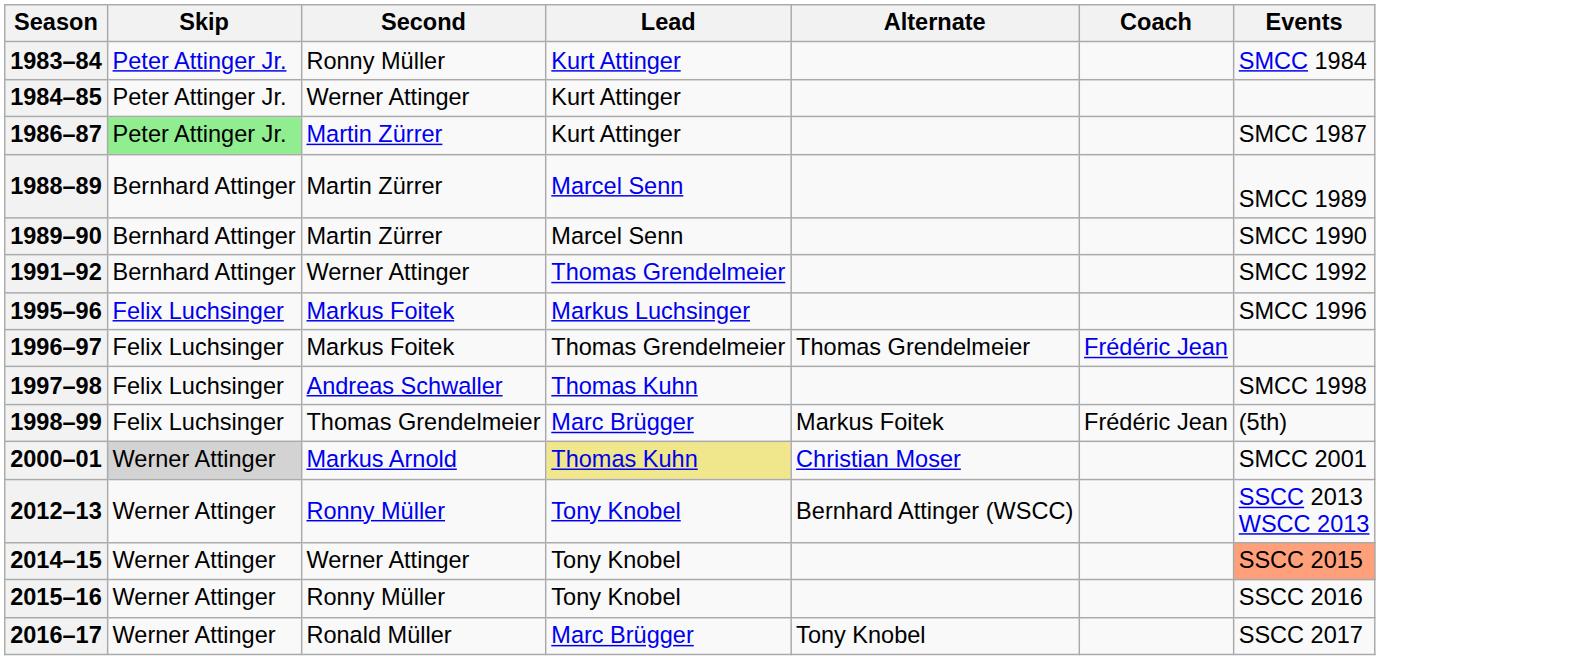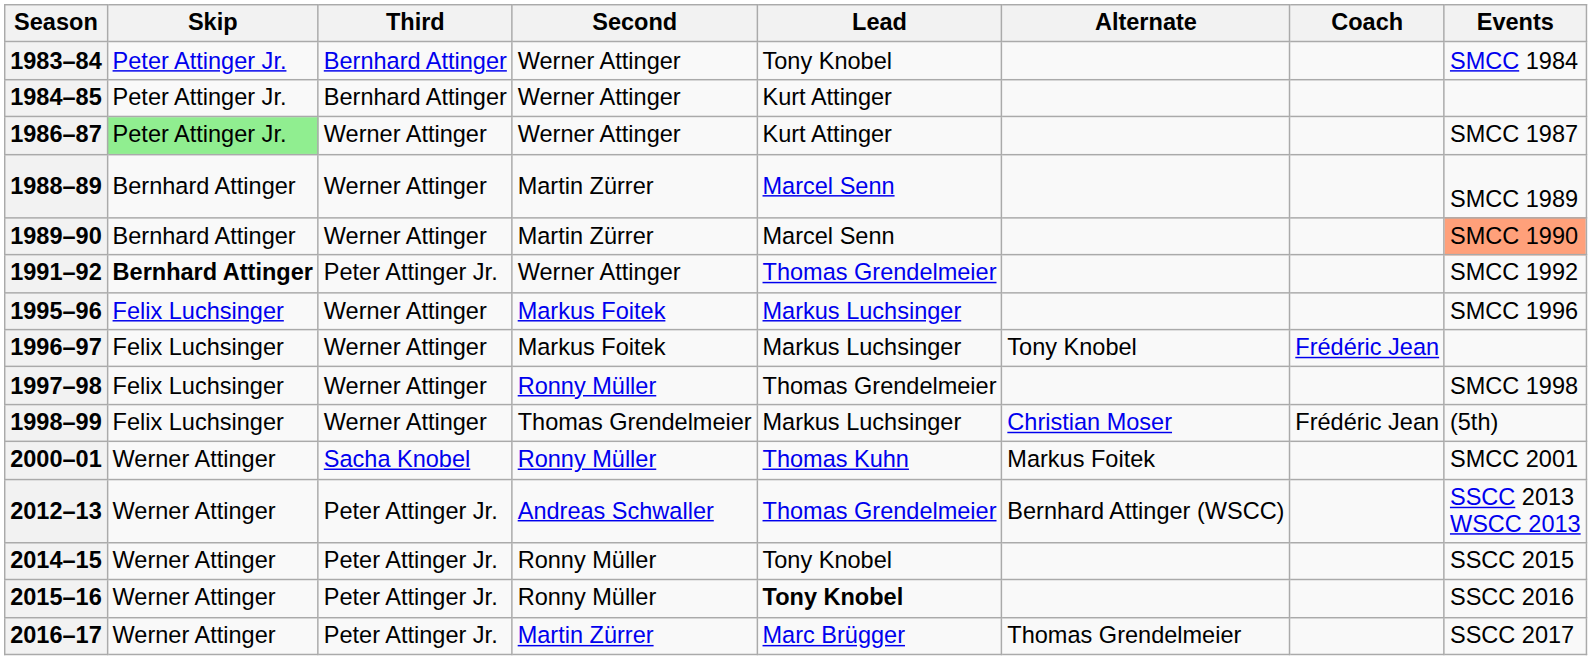 <table class="wikitable">
 <tr>
 <th scope="col">Season</th>
 <th scope="col">Skip</th>
+<th scope="col">Third</th>
 <th scope="col">Second</th>
 <th scope="col">Lead</th>
 <th scope="col">Alternate</th>
 <th scope="col">Coach</th>
 <th scope="col">Events</th>
 </tr>
 <tr>
 <th scope="row">1983–84</th>
 <td><a href='#'>Peter Attinger Jr.</a></td>
-<td>Ronny Müller</td>
-<td><a href='#'>Kurt Attinger</a></td>
+<td><a href='#'>Bernhard Attinger</a></td>
+<td>Werner Attinger</td>
+<td>Tony Knobel</td>
 <td></td>
 <td></td>
 <td><a href='#'>SMCC</a> 1984 <br> </td>
 </tr>
 <tr>
 <th scope="row">1984–85</th>
 <td>Peter Attinger Jr.</td>
+<td>Bernhard Attinger</td>
 <td>Werner Attinger</td>
 <td>Kurt Attinger</td>
 <td></td>
 <td></td>
 <td> </td>
 </tr>
 <tr>
 <th scope="row">1986–87</th>
 <td style="background: lightgreen;">Peter Attinger Jr.</td>
-<td><a href='#'>Martin Zürrer</a></td>
+<td>Werner Attinger</td>
+<td>Werner Attinger</td>
 <td>Kurt Attinger</td>
 <td></td>
 <td></td>
 <td>SMCC 1987 </td>
 </tr>
 <tr>
 <th scope="row">1988–89</th>
 <td>Bernhard Attinger</td>
+<td>Werner Attinger</td>
 <td>Martin Zürrer</td>
 <td><a href='#'>Marcel Senn</a></td>
 <td></td>
 <td></td>
 <td> <br>SMCC 1989 </td>
 </tr>
 <tr>
 <th scope="row">1989–90</th>
 <td>Bernhard Attinger</td>
+<td>Werner Attinger</td>
 <td>Martin Zürrer</td>
 <td>Marcel Senn</td>
 <td></td>
 <td></td>
-<td>SMCC 1990 </td>
+<td style="background: lightsalmon;">SMCC 1990 </td>
 </tr>
 <tr>
 <th scope="row">1991–92</th>
-<td>Bernhard Attinger</td>
+<td><strong>Bernhard Attinger</strong></td>
+<td>Peter Attinger Jr.</td>
 <td>Werner Attinger</td>
 <td><a href='#'>Thomas Grendelmeier</a></td>
 <td></td>
 <td></td>
 <td>SMCC 1992 </td>
 </tr>
 <tr>
 <th scope="row">1995–96</th>
 <td><a href='#'>Felix Luchsinger</a></td>
+<td>Werner Attinger</td>
 <td><a href='#'>Markus Foitek</a></td>
 <td><a href='#'>Markus Luchsinger</a></td>
 <td></td>
 <td></td>
 <td>SMCC 1996 </td>
 </tr>
 <tr>
 <th scope="row">1996–97</th>
 <td>Felix Luchsinger</td>
+<td>Werner Attinger</td>
 <td>Markus Foitek</td>
-<td>Thomas Grendelmeier</td>
-<td>Thomas Grendelmeier</td>
+<td>Markus Luchsinger</td>
+<td>Tony Knobel</td>
 <td><a href='#'>Frédéric Jean</a></td>
 <td> </td>
 </tr>
 <tr>
 <th scope="row">1997–98</th>
 <td>Felix Luchsinger</td>
-<td><a href='#'>Andreas Schwaller</a></td>
-<td><a href='#'>Thomas Kuhn</a></td>
+<td>Werner Attinger</td>
+<td><a href='#'>Ronny Müller</a></td>
+<td>Thomas Grendelmeier</td>
 <td></td>
 <td></td>
 <td>SMCC 1998 </td>
 </tr>
 <tr>
 <th scope="row">1998–99</th>
 <td>Felix Luchsinger</td>
+<td>Werner Attinger</td>
 <td>Thomas Grendelmeier</td>
-<td><a href='#'>Marc Brügger</a></td>
-<td>Markus Foitek</td>
+<td>Markus Luchsinger</td>
+<td><a href='#'>Christian Moser</a></td>
 <td>Frédéric Jean</td>
 <td> (5th)</td>
 </tr>
 <tr>
 <th scope="row">2000–01</th>
-<td style="background: lightgrey;">Werner Attinger</td>
-<td><a href='#'>Markus Arnold</a></td>
-<td style="background: khaki;"><a href='#'>Thomas Kuhn</a></td>
-<td><a href='#'>Christian Moser</a></td>
+<td>Werner Attinger</td>
+<td><a href='#'>Sacha Knobel</a></td>
+<td><a href='#'>Ronny Müller</a></td>
+<td><a href='#'>Thomas Kuhn</a></td>
+<td>Markus Foitek</td>
 <td></td>
 <td>SMCC 2001 </td>
 </tr>
 <tr>
 <th scope="row">2012–13</th>
 <td>Werner Attinger</td>
-<td><a href='#'>Ronny Müller</a></td>
-<td><a href='#'>Tony Knobel</a></td>
+<td>Peter Attinger Jr.</td>
+<td><a href='#'>Andreas Schwaller</a></td>
+<td><a href='#'>Thomas Grendelmeier</a></td>
 <td>Bernhard Attinger (WSCC)</td>
 <td></td>
 <td><a href='#'>SSCC</a> 2013 <br><a href='#'>WSCC 2013</a> </td>
 </tr>
 <tr>
 <th scope="row">2014–15</th>
 <td>Werner Attinger</td>
-<td>Werner Attinger</td>
+<td>Peter Attinger Jr.</td>
+<td>Ronny Müller</td>
 <td>Tony Knobel</td>
 <td></td>
 <td></td>
-<td style="background: lightsalmon;">SSCC 2015 </td>
+<td>SSCC 2015 </td>
 </tr>
 <tr>
 <th scope="row">2015–16</th>
 <td>Werner Attinger</td>
+<td>Peter Attinger Jr.</td>
 <td>Ronny Müller</td>
-<td>Tony Knobel</td>
+<td><strong>Tony Knobel</strong></td>
 <td></td>
 <td></td>
 <td>SSCC 2016 </td>
 </tr>
 <tr>
 <th scope="row">2016–17</th>
 <td>Werner Attinger</td>
-<td>Ronald Müller</td>
+<td>Peter Attinger Jr.</td>
+<td><a href='#'>Martin Zürrer</a></td>
 <td><a href='#'>Marc Brügger</a></td>
-<td>Tony Knobel</td>
+<td>Thomas Grendelmeier</td>
 <td></td>
 <td>SSCC 2017 </td>
 </tr>
 </table>
